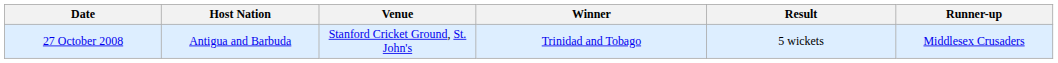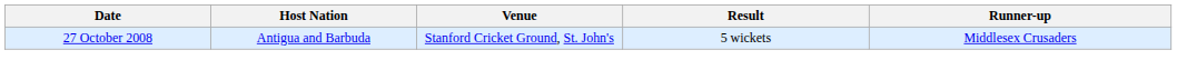 <table class="wikitable" style="font-size:90%; width: 100%; text-align: center;">
 <tr>
 <th width=15%>Date</th>
 <th width=15%>Host Nation</th>
 <th width=15%>Venue</th>
-<th width=22%>Winner</th>
 <th width=18%>Result</th>
 <th width=22%>Runner-up</th>
 </tr>
 <tr style="background:#ddeeff">
 <td><a href='#'>27 October 2008</a></td>
 <td>  <a href='#'>Antigua and Barbuda</a></td>
 <td>  <a href='#'>Stanford Cricket Ground</a>, <a href='#'>St. John's</a></td>
-<td><a href='#'>Trinidad and Tobago</a></td>
 <td>5 wickets</td>
 <td><a href='#'>Middlesex Crusaders</a></td>
 </tr>
 </table>
